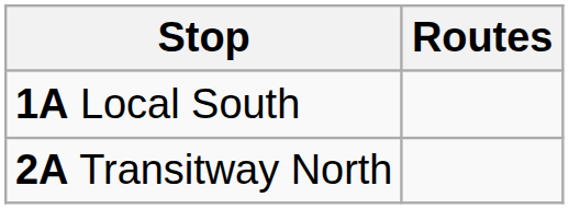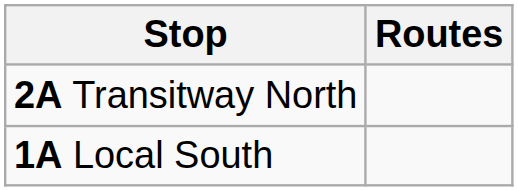 <table class="wikitable">
 <tr>
 <th>Stop</th>
 <th>Routes</th>
 </tr>
 <tr>
+<td><strong>2A</strong> Transitway North</td>
+<td>             </td>
+</tr>
+<tr>
 <td><strong>1A</strong> Local South</td>
 <td>          </td>
 </tr>
-<tr>
-<td><strong>2A</strong> Transitway North</td>
-<td>             </td>
-</tr>
 </table>
